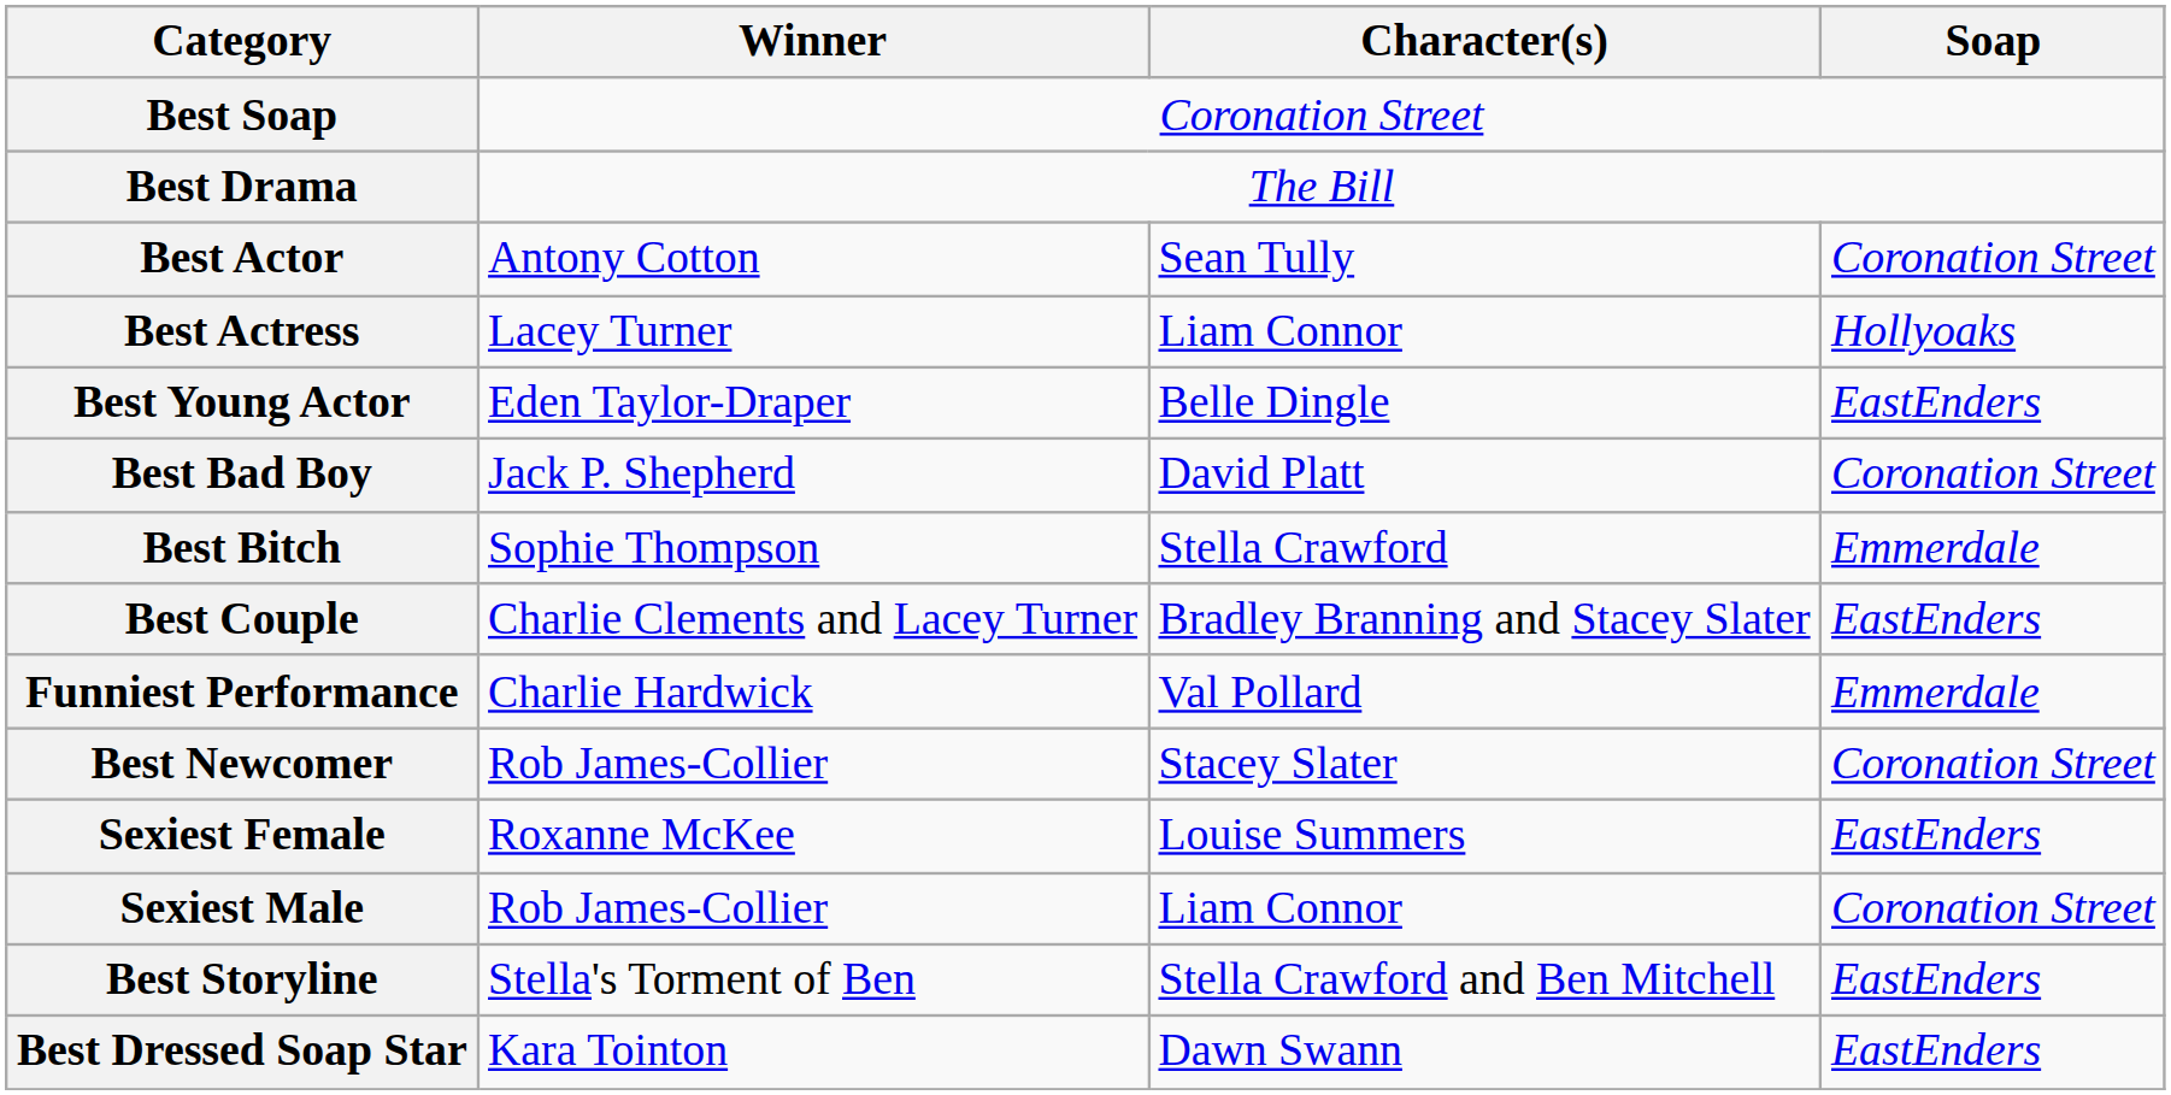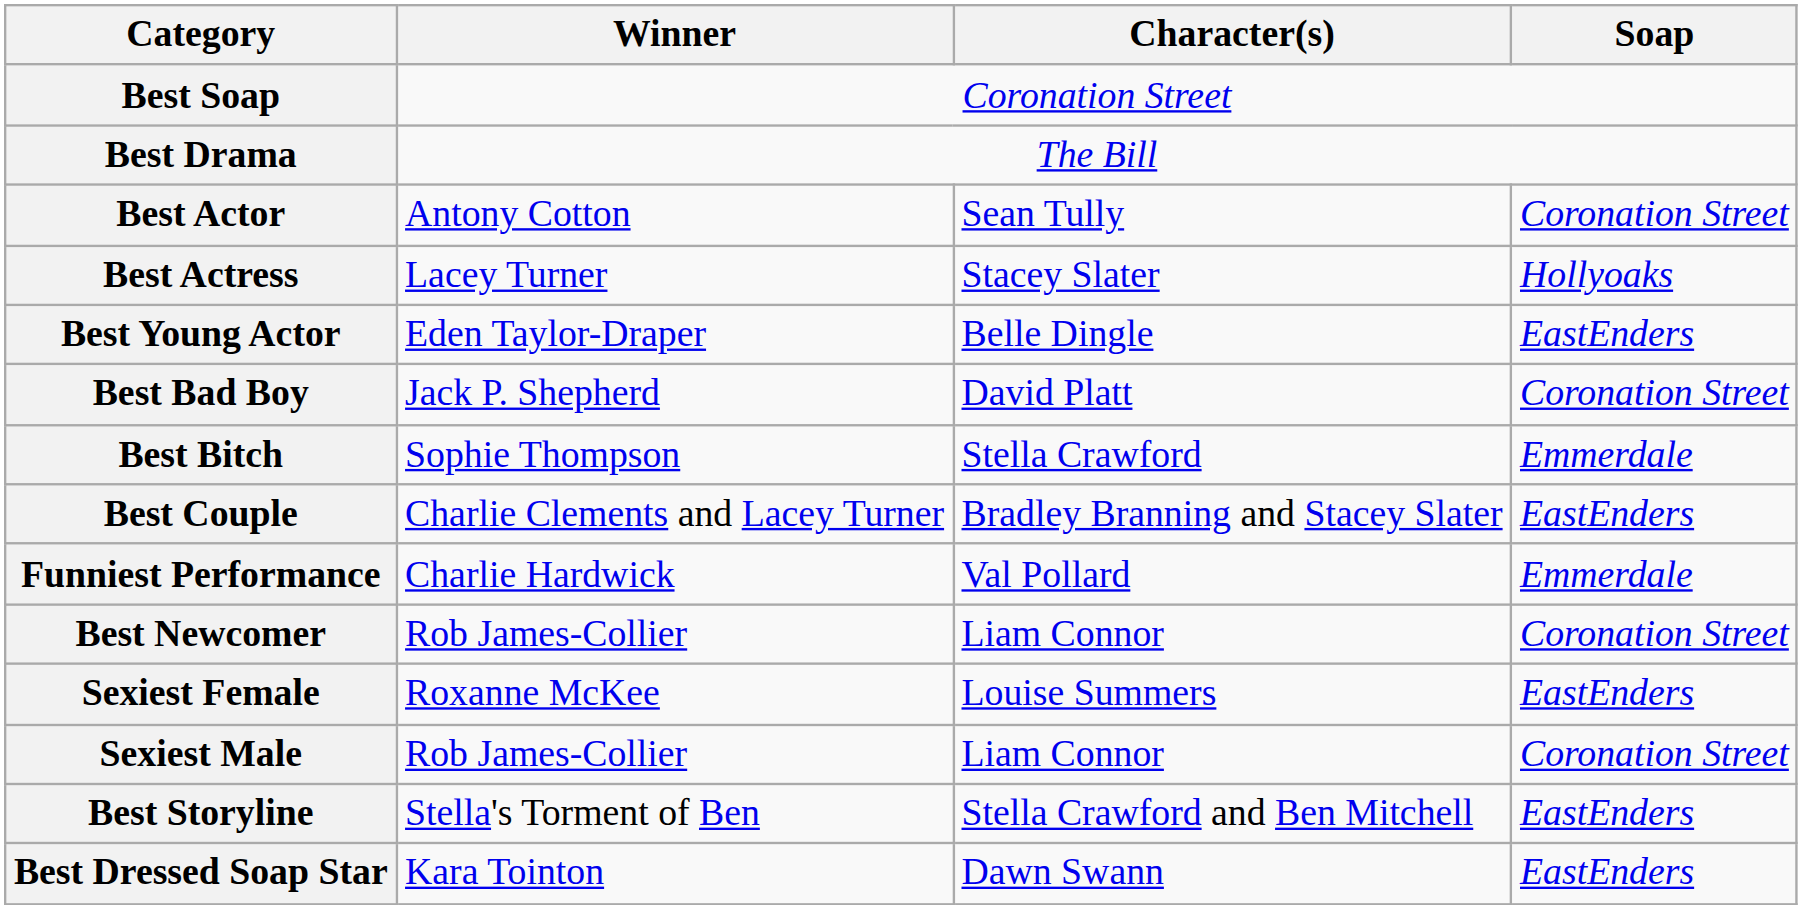 <table class="wikitable" style="font-size: 100%;">
 <tr>
 <th>Category</th>
 <th>Winner</th>
 <th>Character(s)</th>
 <th>Soap</th>
 </tr>
 <tr>
 <th>Best Soap</th>
 <td colspan = "3" align="center"><em><a href='#'>Coronation Street</a></em></td>
 </tr>
 <tr>
 <th>Best Drama</th>
 <td colspan = "3" align="center"><em><a href='#'>The Bill</a></em></td>
 </tr>
 <tr>
 <th>Best Actor</th>
 <td><a href='#'>Antony Cotton</a></td>
 <td><a href='#'>Sean Tully</a></td>
 <td><em><a href='#'>Coronation Street</a></em></td>
 </tr>
 <tr>
 <th>Best Actress</th>
 <td><a href='#'>Lacey Turner</a></td>
-<td><a href='#'>Liam Connor</a></td>
+<td><a href='#'>Stacey Slater</a></td>
 <td><em><a href='#'>Hollyoaks</a></em></td>
 </tr>
 <tr>
 <th>Best Young Actor</th>
 <td><a href='#'>Eden Taylor-Draper</a></td>
 <td><a href='#'>Belle Dingle</a></td>
 <td><em><a href='#'>EastEnders</a></em></td>
 </tr>
 <tr>
 <th>Best Bad Boy</th>
 <td><a href='#'>Jack P. Shepherd</a></td>
 <td><a href='#'>David Platt</a></td>
 <td><em><a href='#'>Coronation Street</a></em></td>
 </tr>
 <tr>
 <th>Best Bitch</th>
 <td><a href='#'>Sophie Thompson</a></td>
 <td><a href='#'>Stella Crawford</a></td>
 <td><em><a href='#'>Emmerdale</a></em></td>
 </tr>
 <tr>
 <th>Best Couple</th>
 <td><a href='#'>Charlie Clements</a> and <a href='#'>Lacey Turner</a></td>
 <td><a href='#'>Bradley Branning</a> and <a href='#'>Stacey Slater</a></td>
 <td><em><a href='#'>EastEnders</a></em></td>
 </tr>
 <tr>
 <th>Funniest Performance</th>
 <td><a href='#'>Charlie Hardwick</a></td>
 <td><a href='#'>Val Pollard</a></td>
 <td><em><a href='#'>Emmerdale</a></em></td>
 </tr>
 <tr>
 <th>Best Newcomer</th>
 <td><a href='#'>Rob James-Collier</a></td>
-<td><a href='#'>Stacey Slater</a></td>
+<td><a href='#'>Liam Connor</a></td>
 <td><em><a href='#'>Coronation Street</a></em></td>
 </tr>
 <tr>
 <th>Sexiest Female</th>
 <td><a href='#'>Roxanne McKee</a></td>
 <td><a href='#'>Louise Summers</a></td>
 <td><em><a href='#'>EastEnders</a></em></td>
 </tr>
 <tr>
 <th>Sexiest Male</th>
 <td><a href='#'>Rob James-Collier</a></td>
 <td><a href='#'>Liam Connor</a></td>
 <td><em><a href='#'>Coronation Street</a></em></td>
 </tr>
 <tr>
 <th>Best Storyline</th>
 <td><a href='#'>Stella</a>'s Torment of <a href='#'>Ben</a></td>
 <td><a href='#'>Stella Crawford</a> and <a href='#'>Ben Mitchell</a></td>
 <td><em><a href='#'>EastEnders</a></em></td>
 </tr>
 <tr>
 <th>Best Dressed Soap Star</th>
 <td><a href='#'>Kara Tointon</a></td>
 <td><a href='#'>Dawn Swann</a></td>
 <td><em><a href='#'>EastEnders</a></em></td>
 </tr>
 </table>
